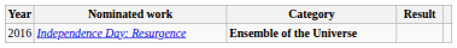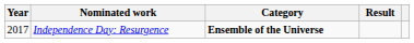 <table class="wikitable">
 <tr>
 <th scope="col" style="width:1em;">Year</th>
 <th scope="col" style="width:39em;">Nominated work</th>
 <th scope="col" style="width:36em;">Category</th>
 <th scope="col" style="width:5em;">Result</th>
 <th scope="col" style="width:1em;"></th>
 </tr>
 <tr>
-<td>2016</td>
+<td>2017</td>
 <td><em><a href='#'>Independence Day: Resurgence</a></em></td>
 <td><strong>Ensemble of the Universe</strong></td>
 <td></td>
 <td></td>
 </tr>
 </table>
